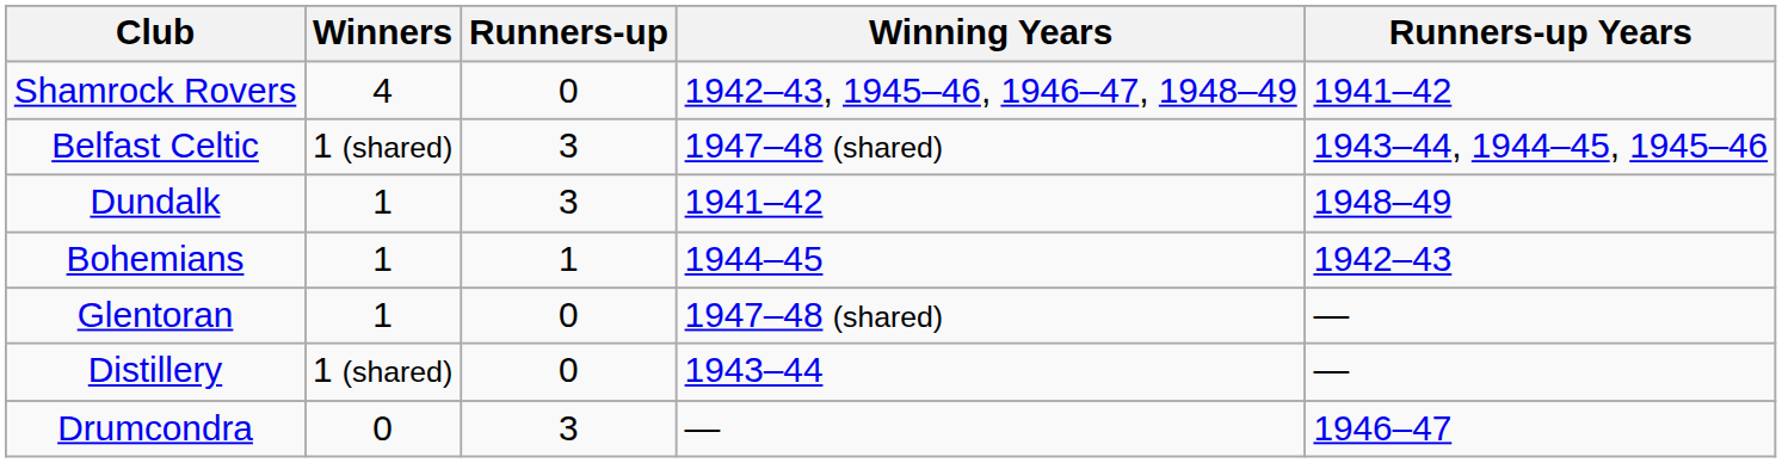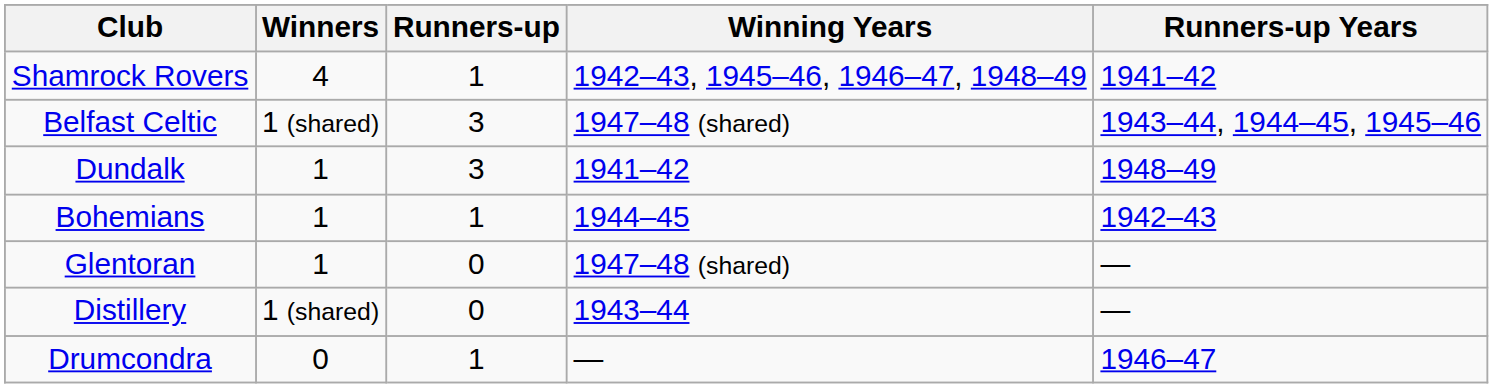 <table class="wikitable" style="text-align:center">
 <tr>
 <th>Club</th>
 <th>Winners</th>
 <th>Runners-up</th>
 <th>Winning Years</th>
 <th>Runners-up Years</th>
 </tr>
 <tr>
 <td><a href='#'>Shamrock Rovers</a></td>
 <td>4</td>
-<td>0</td>
+<td>1</td>
 <td align="left"><a href='#'>1942–43</a>, <a href='#'>1945–46</a>, <a href='#'>1946–47</a>, <a href='#'>1948–49</a></td>
 <td align="left"><a href='#'>1941–42</a></td>
 </tr>
 <tr>
 <td><a href='#'>Belfast Celtic</a></td>
 <td>1 <small>(shared)</small></td>
 <td>3</td>
 <td align="left"><a href='#'>1947–48</a> <small>(shared)</small></td>
 <td align="left"><a href='#'>1943–44</a>, <a href='#'>1944–45</a>, <a href='#'>1945–46</a></td>
 </tr>
 <tr>
 <td><a href='#'>Dundalk</a></td>
 <td>1</td>
 <td>3</td>
 <td align="left"><a href='#'>1941–42</a></td>
 <td align="left"><a href='#'>1948–49</a></td>
 </tr>
 <tr>
 <td><a href='#'>Bohemians</a></td>
 <td>1</td>
 <td>1</td>
 <td align="left"><a href='#'>1944–45</a></td>
 <td align="left"><a href='#'>1942–43</a></td>
 </tr>
 <tr>
 <td><a href='#'>Glentoran</a></td>
 <td>1</td>
 <td>0</td>
 <td align="left"><a href='#'>1947–48</a> <small>(shared)</small></td>
 <td align="left">—</td>
 </tr>
 <tr>
 <td><a href='#'>Distillery</a></td>
 <td>1 <small>(shared)</small></td>
 <td>0</td>
 <td align="left"><a href='#'>1943–44</a></td>
 <td align="left">—</td>
 </tr>
 <tr>
 <td><a href='#'>Drumcondra</a></td>
 <td>0</td>
-<td>3</td>
+<td>1</td>
 <td align="left">—</td>
 <td align="left"><a href='#'>1946–47</a></td>
 </tr>
 </table>
